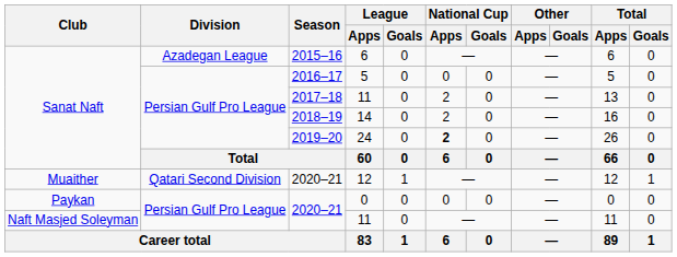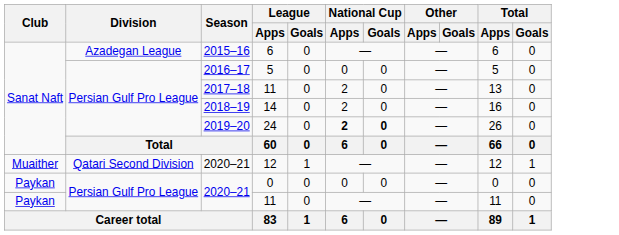 <table class="wikitable" style="text-align: center;">
 <tr>
 <th rowspan="2">Club</th>
 <th rowspan="2">Division</th>
 <th rowspan="2">Season</th>
 <th colspan="2">League</th>
 <th colspan="2">National Cup</th>
 <th colspan="2">Other</th>
 <th colspan="2">Total</th>
 </tr>
 <tr>
 <th>Apps</th>
 <th>Goals</th>
 <th>Apps</th>
 <th>Goals</th>
 <th>Apps</th>
 <th>Goals</th>
 <th>Apps</th>
 <th>Goals</th>
 </tr>
 <tr>
 <td rowspan="6"><a href='#'>Sanat Naft</a></td>
 <td><a href='#'>Azadegan League</a></td>
 <td><a href='#'>2015–16</a></td>
 <td>6</td>
 <td>0</td>
 <td colspan=2>—</td>
 <td colspan=2>—</td>
 <td>6</td>
 <td>0</td>
 </tr>
 <tr>
 <td rowspan="4"><a href='#'>Persian Gulf Pro League</a></td>
 <td><a href='#'>2016–17</a></td>
 <td>5</td>
 <td>0</td>
 <td>0</td>
 <td>0</td>
 <td colspan=2>—</td>
 <td>5</td>
 <td>0</td>
 </tr>
 <tr>
 <td><a href='#'>2017–18</a></td>
 <td>11</td>
 <td>0</td>
 <td>2</td>
 <td>0</td>
 <td colspan=2>—</td>
 <td>13</td>
 <td>0</td>
 </tr>
 <tr>
 <td><a href='#'>2018–19</a></td>
 <td>14</td>
 <td>0</td>
 <td>2</td>
 <td>0</td>
 <td colspan=2>—</td>
 <td>16</td>
 <td>0</td>
 </tr>
 <tr>
 <td><a href='#'>2019–20</a></td>
 <td>24</td>
 <td>0</td>
 <td><strong>2</strong></td>
-<td>0</td>
+<td><strong>0</strong></td>
 <td colspan=2>—</td>
 <td>26</td>
 <td>0</td>
 </tr>
 <tr>
 <th colspan=2>Total</th>
 <th>60</th>
 <th>0</th>
 <th>6</th>
 <th>0</th>
 <th colspan=2>—</th>
 <th>66</th>
 <th>0</th>
 </tr>
 <tr>
 <td><a href='#'>Muaither</a></td>
 <td><a href='#'>Qatari Second Division</a></td>
 <td>2020–21</td>
 <td>12</td>
 <td>1</td>
 <td colspan=2>—</td>
 <td colspan=2>—</td>
 <td>12</td>
 <td>1</td>
 </tr>
 <tr>
 <td><a href='#'>Paykan</a></td>
 <td rowspan="2"><a href='#'>Persian Gulf Pro League</a></td>
 <td rowspan="2"><a href='#'>2020–21</a></td>
 <td>0</td>
 <td>0</td>
 <td>0</td>
 <td>0</td>
 <td colspan=2>—</td>
 <td>0</td>
 <td>0</td>
 </tr>
 <tr>
-<td><a href='#'>Naft Masjed Soleyman</a></td>
+<td><a href='#'>Paykan</a></td>
 <td>11</td>
 <td>0</td>
 <td colspan=2>—</td>
 <td colspan=2>—</td>
 <td>11</td>
 <td>0</td>
 </tr>
 <tr>
 <th colspan="3">Career total</th>
 <th>83</th>
 <th>1</th>
 <th>6</th>
 <th>0</th>
 <th colspan=2>—</th>
 <th>89</th>
 <th>1</th>
 </tr>
 </table>
